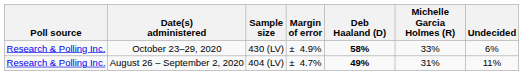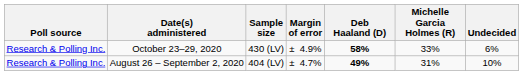 <table class="wikitable" style="font-size:90%;text-align:center;">
 <tr valign=bottom>
 <th>Poll source</th>
 <th>Date(s)<br>administered</th>
 <th>Sample<br>size</th>
 <th>Margin<br>of error</th>
 <th style="width:100px;">Deb<br>Haaland (D)</th>
 <th style="width:100px;">Michelle Garcia<br>Holmes (R)</th>
 <th>Undecided</th>
 </tr>
 <tr>
 <td style="text-align:left;"><a href='#'>Research & Polling Inc.</a></td>
 <td>October 23–29, 2020</td>
 <td>430 (LV)</td>
 <td>±  4.9%</td>
 <td><strong>58%</strong></td>
 <td>33%</td>
 <td>6%</td>
 </tr>
 <tr>
 <td style="text-align:left;"><a href='#'>Research & Polling Inc.</a></td>
 <td>August 26 – September 2, 2020</td>
 <td>404 (LV)</td>
 <td>±  4.7%</td>
 <td><strong>49%</strong></td>
 <td>31%</td>
-<td>11%</td>
+<td>10%</td>
 </tr>
 </table>
